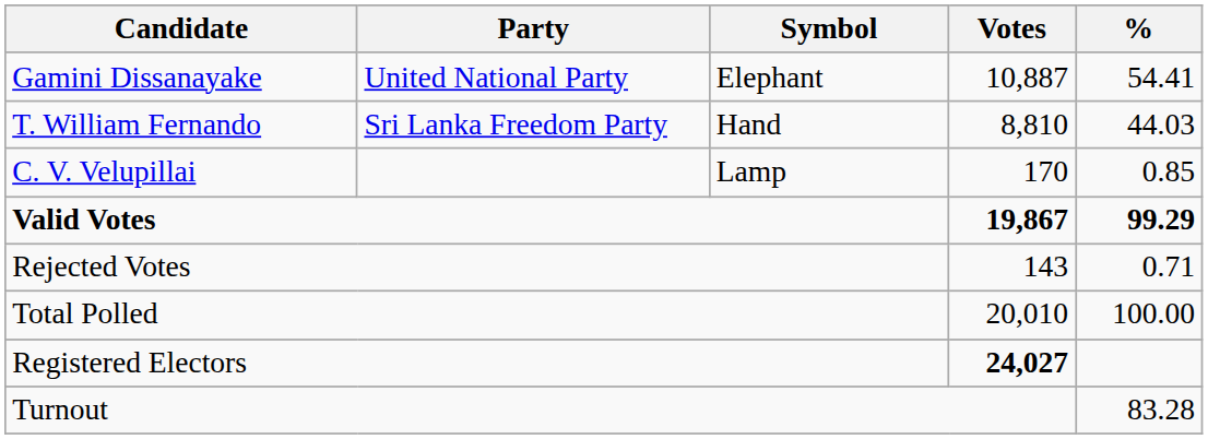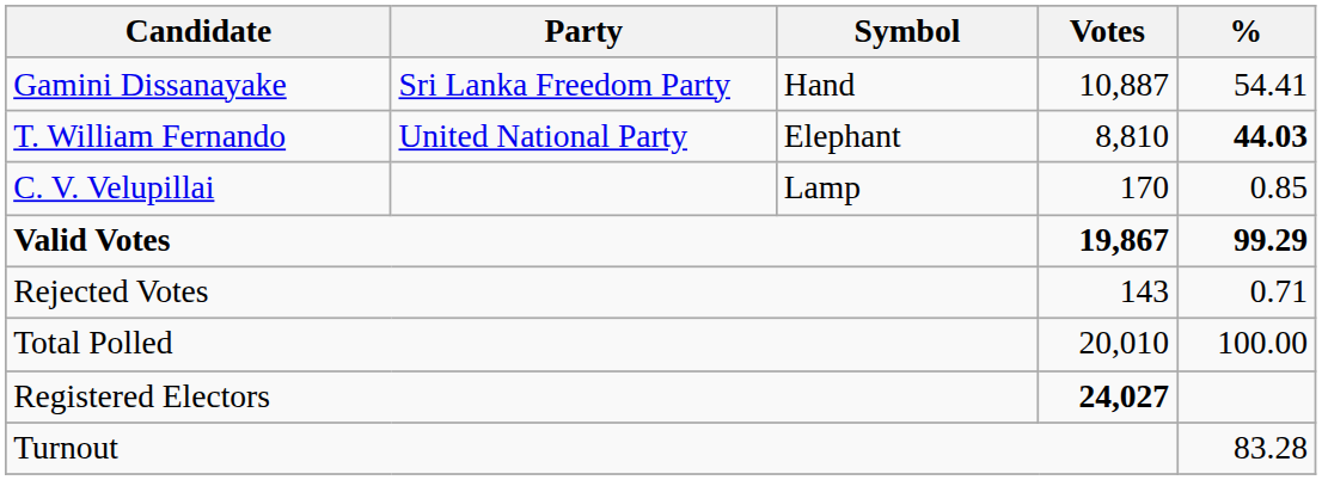 <table class="wikitable" border="1" style="text-align:right;">
 <tr>
 <th align=left width="180">Candidate</th>
 <th align=left width="180">Party</th>
 <th align=left width="120">Symbol</th>
 <th align=left width="60">Votes</th>
 <th align=left width="60">%</th>
 </tr>
 <tr>
 <td align=left><a href='#'>Gamini Dissanayake</a></td>
-<td align=left><a href='#'>United National Party</a></td>
-<td align=left>Elephant</td>
+<td align=left><a href='#'>Sri Lanka Freedom Party</a></td>
+<td align=left>Hand</td>
 <td align=right>10,887</td>
 <td align=right>54.41</td>
 </tr>
 <tr>
 <td align=left><a href='#'>T. William Fernando</a></td>
-<td align=left><a href='#'>Sri Lanka Freedom Party</a></td>
-<td align=left>Hand</td>
+<td align=left><a href='#'>United National Party</a></td>
+<td align=left>Elephant</td>
 <td align=right>8,810</td>
-<td align=right>44.03</td>
+<td align=right><strong>44.03</strong></td>
 </tr>
 <tr>
 <td align=left><a href='#'>C. V. Velupillai</a></td>
 <td></td>
 <td align=left>Lamp</td>
 <td align=right>170</td>
 <td align=right>0.85</td>
 </tr>
 <tr>
 <td align=left colspan=3><strong>Valid Votes</strong></td>
 <td align=right><strong>19,867</strong></td>
 <td align=right><strong>99.29</strong></td>
 </tr>
 <tr>
 <td align=left colspan=3>Rejected Votes</td>
 <td align=right>143</td>
 <td align=right>0.71</td>
 </tr>
 <tr>
 <td align=left colspan=3>Total Polled</td>
 <td align=right>20,010</td>
 <td align=right>100.00</td>
 </tr>
 <tr>
 <td align=left colspan=3>Registered Electors</td>
 <td align=right><strong>24,027</strong></td>
 <td></td>
 </tr>
 <tr>
 <td align=left colspan=4>Turnout</td>
 <td align=right>83.28</td>
 </tr>
 </table>
